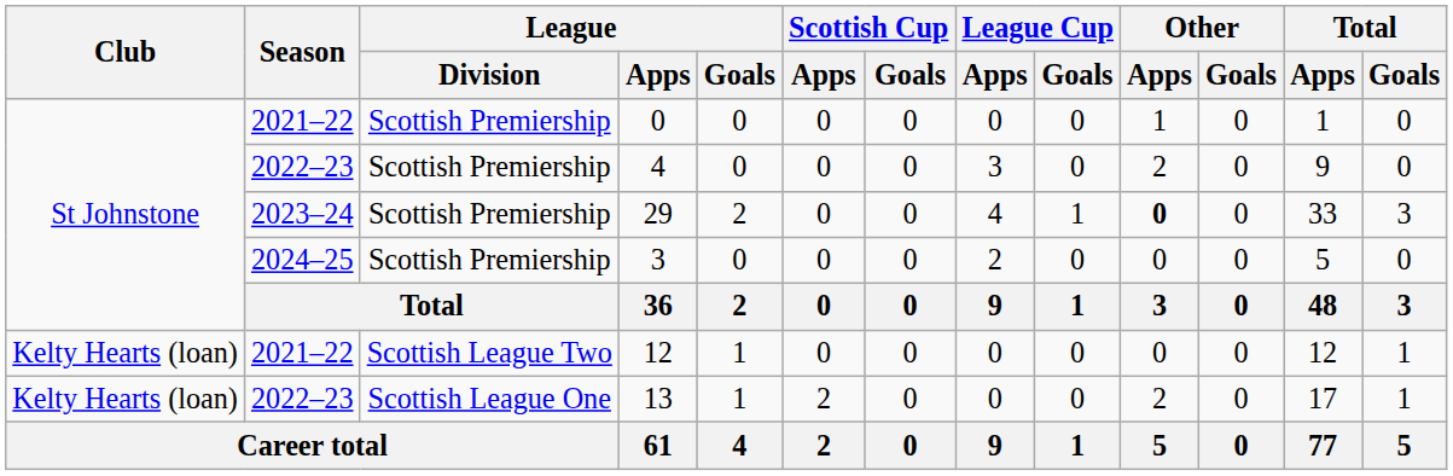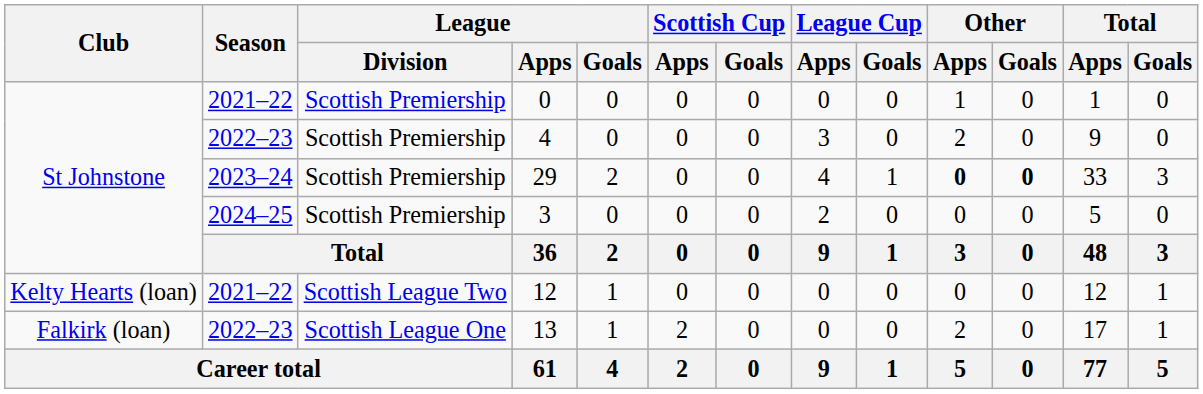 <table class=wikitable style=text-align:center>
 <tr>
 <th rowspan=2>Club</th>
 <th rowspan=2>Season</th>
 <th colspan=3>League</th>
 <th colspan=2><a href='#'>Scottish Cup</a></th>
 <th colspan=2><a href='#'>League Cup</a></th>
 <th colspan=2>Other</th>
 <th colspan=2>Total</th>
 </tr>
 <tr>
 <th>Division</th>
 <th>Apps</th>
 <th>Goals</th>
 <th>Apps</th>
 <th>Goals</th>
 <th>Apps</th>
 <th>Goals</th>
 <th>Apps</th>
 <th>Goals</th>
 <th>Apps</th>
 <th>Goals</th>
 </tr>
 <tr>
 <td rowspan=5><a href='#'>St Johnstone</a></td>
 <td><a href='#'>2021–22</a></td>
 <td><a href='#'>Scottish Premiership</a></td>
 <td>0</td>
 <td>0</td>
 <td>0</td>
 <td>0</td>
 <td>0</td>
 <td>0</td>
 <td>1</td>
 <td>0</td>
 <td>1</td>
 <td>0</td>
 </tr>
 <tr>
 <td><a href='#'>2022–23</a></td>
 <td>Scottish Premiership</td>
 <td>4</td>
 <td>0</td>
 <td>0</td>
 <td>0</td>
 <td>3</td>
 <td>0</td>
 <td>2</td>
 <td>0</td>
 <td>9</td>
 <td>0</td>
 </tr>
 <tr>
 <td><a href='#'>2023–24</a></td>
 <td>Scottish Premiership</td>
 <td>29</td>
 <td>2</td>
 <td>0</td>
 <td>0</td>
 <td>4</td>
 <td>1</td>
 <td><strong>0</strong></td>
-<td>0</td>
+<td><strong>0</strong></td>
 <td>33</td>
 <td>3</td>
 </tr>
 <tr>
 <td><a href='#'>2024–25</a></td>
 <td>Scottish Premiership</td>
 <td>3</td>
 <td>0</td>
 <td>0</td>
 <td>0</td>
 <td>2</td>
 <td>0</td>
 <td>0</td>
 <td>0</td>
 <td>5</td>
 <td>0</td>
 </tr>
 <tr>
 <th colspan="2">Total</th>
 <th>36</th>
 <th>2</th>
 <th>0</th>
 <th>0</th>
 <th>9</th>
 <th>1</th>
 <th>3</th>
 <th>0</th>
 <th>48</th>
 <th>3</th>
 </tr>
 <tr>
 <td><a href='#'>Kelty Hearts</a> (loan)</td>
 <td><a href='#'>2021–22</a></td>
 <td><a href='#'>Scottish League Two</a></td>
 <td>12</td>
 <td>1</td>
 <td>0</td>
 <td>0</td>
 <td>0</td>
 <td>0</td>
 <td>0</td>
 <td>0</td>
 <td>12</td>
 <td>1</td>
 </tr>
 <tr>
-<td><a href='#'>Kelty Hearts</a> (loan)</td>
+<td><a href='#'>Falkirk</a> (loan)</td>
 <td><a href='#'>2022–23</a></td>
 <td><a href='#'>Scottish League One</a></td>
 <td>13</td>
 <td>1</td>
 <td>2</td>
 <td>0</td>
 <td>0</td>
 <td>0</td>
 <td>2</td>
 <td>0</td>
 <td>17</td>
 <td>1</td>
 </tr>
 <tr>
 <th colspan="3">Career total</th>
 <th>61</th>
 <th>4</th>
 <th>2</th>
 <th>0</th>
 <th>9</th>
 <th>1</th>
 <th>5</th>
 <th>0</th>
 <th>77</th>
 <th>5</th>
 </tr>
 </table>
